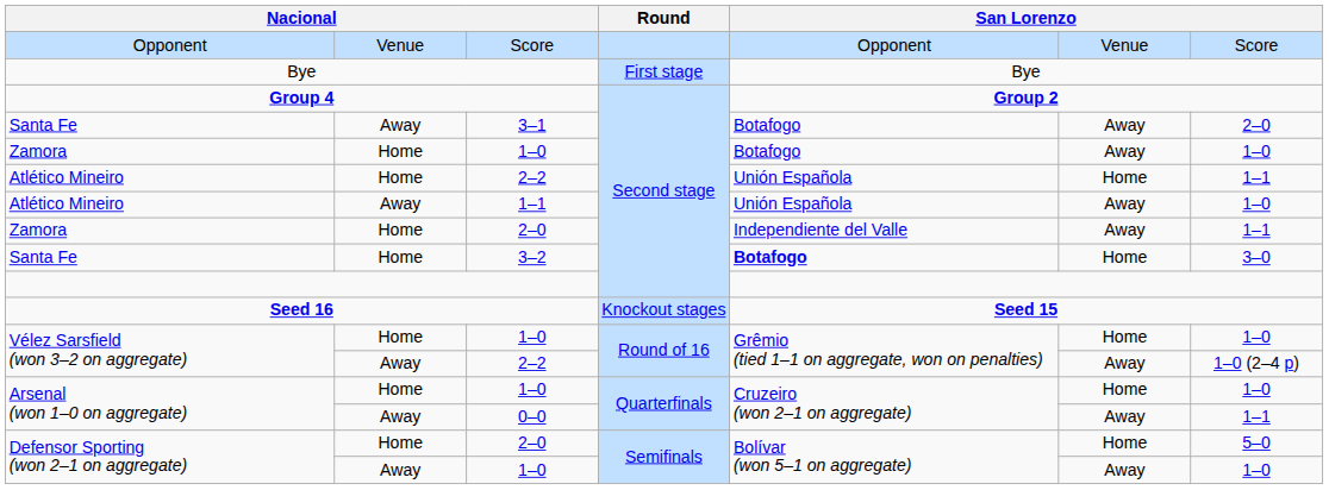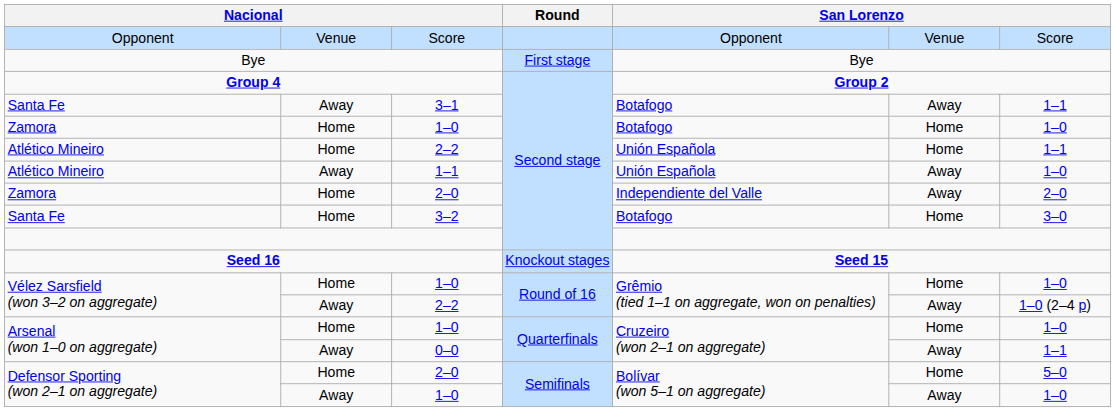 <table class="wikitable" style="text-align: center;">
 <tr>
 <th colspan=3> <a href='#'>Nacional</a></th>
 <th>Round</th>
 <th colspan=3> <a href='#'>San Lorenzo</a></th>
 </tr>
 <tr bgcolor=#c1e0ff>
 <td width=25%>Opponent</td>
 <td width=10%>Venue</td>
 <td width=10%>Score</td>
 <td width=10%></td>
 <td width=25%>Opponent</td>
 <td width=10%>Venue</td>
 <td width=10%>Score</td>
 </tr>
 <tr>
 <td colspan=3>Bye</td>
 <td bgcolor=#c1e0ff><a href='#'>First stage</a></td>
 <td colspan=3>Bye</td>
 </tr>
 <tr>
 <td colspan=3><strong><a href='#'>Group 4</a></strong></td>
 <td rowspan=8 bgcolor=#c1e0ff><a href='#'>Second stage</a></td>
 <td colspan=3><strong><a href='#'>Group 2</a></strong></td>
 </tr>
 <tr>
 <td align=left> <a href='#'>Santa Fe</a></td>
 <td>Away</td>
 <td><a href='#'>3–1</a></td>
 <td align=left> <a href='#'>Botafogo</a></td>
 <td>Away</td>
-<td><a href='#'>2–0</a></td>
+<td><a href='#'>1–1</a></td>
 </tr>
 <tr>
 <td align=left> <a href='#'>Zamora</a></td>
 <td>Home</td>
 <td><a href='#'>1–0</a></td>
 <td align=left> <a href='#'>Botafogo</a></td>
-<td>Away</td>
+<td>Home</td>
 <td><a href='#'>1–0</a></td>
 </tr>
 <tr>
 <td align=left> <a href='#'>Atlético Mineiro</a></td>
 <td>Home</td>
 <td><a href='#'>2–2</a></td>
 <td align=left> <a href='#'>Unión Española</a></td>
 <td>Home</td>
 <td><a href='#'>1–1</a></td>
 </tr>
 <tr>
 <td align=left> <a href='#'>Atlético Mineiro</a></td>
 <td>Away</td>
 <td><a href='#'>1–1</a></td>
 <td align=left> <a href='#'>Unión Española</a></td>
 <td>Away</td>
 <td><a href='#'>1–0</a></td>
 </tr>
 <tr>
 <td align=left> <a href='#'>Zamora</a></td>
 <td>Home</td>
 <td><a href='#'>2–0</a></td>
 <td align=left> <a href='#'>Independiente del Valle</a></td>
 <td>Away</td>
-<td><a href='#'>1–1</a></td>
+<td><a href='#'>2–0</a></td>
 </tr>
 <tr>
 <td align=left> <a href='#'>Santa Fe</a></td>
 <td>Home</td>
 <td><a href='#'>3–2</a></td>
-<td align=left><strong> <a href='#'>Botafogo</a></strong></td>
+<td align=left> <a href='#'>Botafogo</a></td>
 <td>Home</td>
 <td><a href='#'>3–0</a></td>
 </tr>
 <tr>
 <td colspan=3 align=center valign=top><br></td>
 <td colspan=3 align=center valign=top><br></td>
 </tr>
 <tr>
 <td colspan=3><strong><a href='#'>Seed 16</a></strong></td>
 <td bgcolor=#c1e0ff><a href='#'>Knockout stages</a></td>
 <td colspan=3><strong><a href='#'>Seed 15</a></strong></td>
 </tr>
 <tr>
 <td rowspan=2 align=left> <a href='#'>Vélez Sarsfield</a><br><em>(won 3–2 on aggregate)</em></td>
 <td>Home</td>
 <td><a href='#'>1–0</a></td>
 <td rowspan=2 bgcolor=#c1e0ff><a href='#'>Round of 16</a></td>
 <td rowspan=2 align=left> <a href='#'>Grêmio</a><br><em>(tied 1–1 on aggregate, won on penalties)</em></td>
 <td>Home</td>
 <td><a href='#'>1–0</a></td>
 </tr>
 <tr>
 <td>Away</td>
 <td><a href='#'>2–2</a></td>
 <td>Away</td>
 <td><a href='#'>1–0</a> (2–4 <a href='#'>p</a>)</td>
 </tr>
 <tr>
 <td rowspan=2 align=left> <a href='#'>Arsenal</a><br><em>(won 1–0 on aggregate)</em></td>
 <td>Home</td>
 <td><a href='#'>1–0</a></td>
 <td rowspan=2 bgcolor=#c1e0ff><a href='#'>Quarterfinals</a></td>
 <td rowspan=2 align=left> <a href='#'>Cruzeiro</a><br><em>(won 2–1 on aggregate)</em></td>
 <td>Home</td>
 <td><a href='#'>1–0</a></td>
 </tr>
 <tr>
 <td>Away</td>
 <td><a href='#'>0–0</a></td>
 <td>Away</td>
 <td><a href='#'>1–1</a></td>
 </tr>
 <tr>
 <td rowspan=2 align=left> <a href='#'>Defensor Sporting</a><br><em>(won 2–1 on aggregate)</em></td>
 <td>Home</td>
 <td><a href='#'>2–0</a></td>
 <td rowspan=2 bgcolor=#c1e0ff><a href='#'>Semifinals</a></td>
 <td rowspan=2 align=left> <a href='#'>Bolívar</a><br><em>(won 5–1 on aggregate)</em></td>
 <td>Home</td>
 <td><a href='#'>5–0</a></td>
 </tr>
 <tr>
 <td>Away</td>
 <td><a href='#'>1–0</a></td>
 <td>Away</td>
 <td><a href='#'>1–0</a></td>
 </tr>
 </table>
